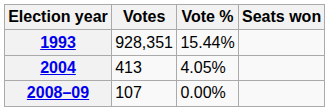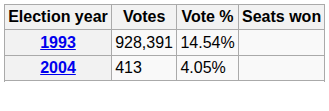 <table class="sortable wikitable">
 <tr>
 <th>Election year</th>
 <th>Votes</th>
 <th>Vote %</th>
 <th>Seats won</th>
 </tr>
 <tr>
 <th><a href='#'>1993</a></th>
-<td>928,351</td>
-<td>15.44%</td>
+<td>928,391</td>
+<td>14.54%</td>
 <td></td>
 </tr>
 <tr>
 </tr>
 <tr>
 <th><a href='#'>2004</a></th>
 <td>413</td>
 <td>4.05%</td>
 <td></td>
 </tr>
 <tr>
 </tr>
 <tr>
-<th><a href='#'>2008–09</a></th>
-<td>107</td>
-<td>0.00%</td>
-<td></td>
-</tr>
-<tr>
 </tr>
 </table>
